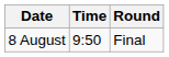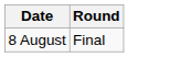 <table class="wikitable">
 <tr>
 <th>Date</th>
-<th>Time</th>
 <th>Round</th>
 </tr>
 <tr>
 <td>8 August</td>
-<td>9:50</td>
 <td>Final</td>
 </tr>
 </table>
